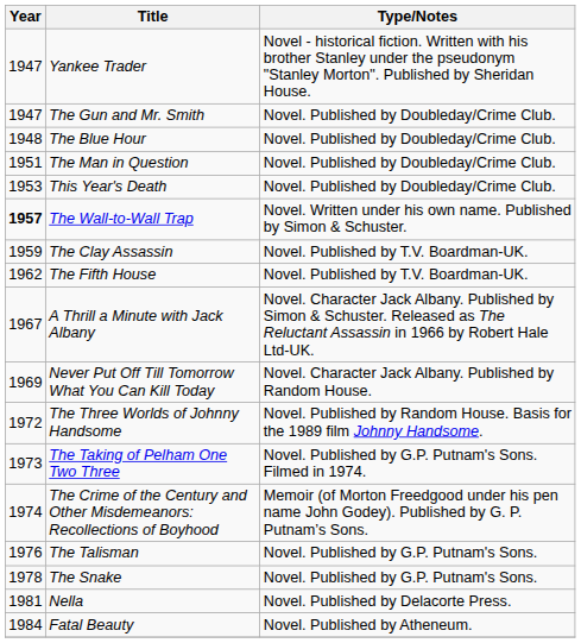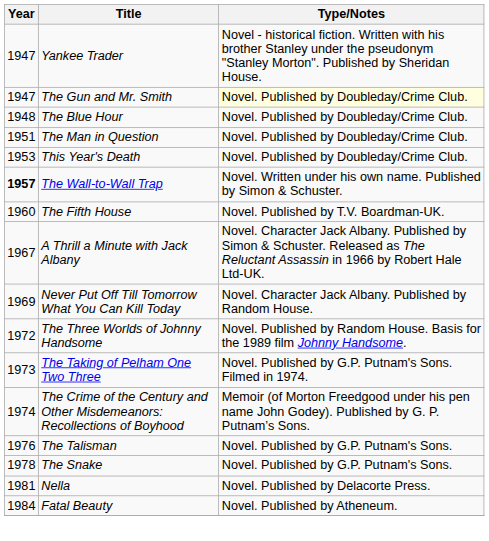 <table class="wikitable">
 <tr>
 <th>Year</th>
 <th>Title</th>
 <th>Type/Notes</th>
 </tr>
 <tr>
 <td>1947</td>
 <td><em>Yankee Trader</em></td>
 <td>Novel - historical fiction.  Written with his brother Stanley under the pseudonym "Stanley Morton".  Published by Sheridan House.</td>
 </tr>
 <tr>
 <td>1947</td>
 <td><em>The Gun and Mr. Smith</em></td>
-<td>Novel. Published by Doubleday/Crime Club.</td>
+<td style="background: lightyellow;">Novel. Published by Doubleday/Crime Club.</td>
 </tr>
 <tr>
 <td>1948</td>
 <td><em>The Blue Hour</em></td>
 <td>Novel.  Published by Doubleday/Crime Club.</td>
 </tr>
 <tr>
 <td>1951</td>
 <td><em>The Man in Question</em></td>
 <td>Novel.  Published by Doubleday/Crime Club.</td>
 </tr>
 <tr>
 <td>1953</td>
 <td><em>This Year's Death</em></td>
 <td>Novel.  Published by Doubleday/Crime Club.</td>
 </tr>
 <tr>
 <td><strong>1957</strong></td>
 <td><em><a href='#'>The Wall-to-Wall Trap</a></em></td>
 <td>Novel.  Written under his own name.  Published by Simon & Schuster.</td>
 </tr>
 <tr>
-<td>1959</td>
-<td><em>The Clay Assassin</em></td>
-<td>Novel.  Published by T.V. Boardman-UK.</td>
-</tr>
-<tr>
-<td>1962</td>
+<td>1960</td>
 <td><em>The Fifth House</em></td>
 <td>Novel.  Published by T.V. Boardman-UK.</td>
 </tr>
 <tr>
 <td>1967</td>
 <td><em>A Thrill a Minute with Jack Albany</em></td>
 <td>Novel.  Character Jack Albany.  Published by Simon & Schuster.  Released as <em>The Reluctant Assassin</em> in 1966 by Robert Hale Ltd-UK.</td>
 </tr>
 <tr>
 <td>1969</td>
 <td><em>Never Put Off Till Tomorrow What You Can Kill Today</em></td>
 <td>Novel.  Character Jack Albany.  Published by Random House.</td>
 </tr>
 <tr>
 <td>1972</td>
 <td><em>The Three Worlds of Johnny Handsome</em></td>
 <td>Novel.  Published by Random House.  Basis for the 1989 film <em><a href='#'>Johnny Handsome</a></em>.</td>
 </tr>
 <tr>
 <td>1973</td>
 <td><em><a href='#'>The Taking of Pelham One Two Three</a></em></td>
 <td>Novel.  Published by G.P. Putnam's Sons.  Filmed in 1974.</td>
 </tr>
 <tr>
 <td>1974</td>
 <td><em>The Crime of the Century and Other Misdemeanors: Recollections of Boyhood</em></td>
 <td>Memoir (of Morton Freedgood under his pen name John Godey).  Published by G. P. Putnam’s Sons.</td>
 </tr>
 <tr>
 <td>1976</td>
 <td><em>The Talisman</em></td>
 <td>Novel.  Published by G.P. Putnam's Sons.</td>
 </tr>
 <tr>
 <td>1978</td>
 <td><em>The Snake</em></td>
 <td>Novel.  Published by G.P. Putnam's Sons.</td>
 </tr>
 <tr>
 <td>1981</td>
 <td><em>Nella</em></td>
 <td>Novel.  Published by Delacorte Press.</td>
 </tr>
 <tr>
 <td>1984</td>
 <td><em>Fatal Beauty</em></td>
 <td>Novel.  Published by Atheneum.</td>
 </tr>
 <tr>
 </tr>
 </table>
